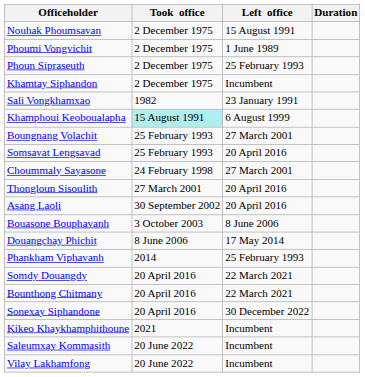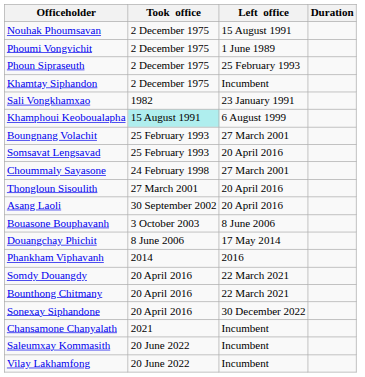 <table class="wikitable">
 <tr>
 <th>Officeholder</th>
 <th>Took office</th>
 <th>Left office</th>
 <th>Duration</th>
 </tr>
 <tr>
 <td><a href='#'>Nouhak Phoumsavan</a></td>
 <td>2 December 1975</td>
 <td>15 August 1991</td>
 <td></td>
 </tr>
 <tr>
 <td><a href='#'>Phoumi Vongvichit</a></td>
 <td>2 December 1975</td>
 <td>1 June 1989</td>
 <td></td>
 </tr>
 <tr>
 <td><a href='#'>Phoun Sipraseuth</a></td>
 <td>2 December 1975</td>
 <td>25 February 1993</td>
 <td></td>
 </tr>
 <tr>
 <td><a href='#'>Khamtay Siphandon</a></td>
 <td>2 December 1975</td>
 <td>Incumbent</td>
 <td></td>
 </tr>
 <tr>
 <td><a href='#'>Sali Vongkhamxao</a></td>
 <td>1982</td>
 <td>23 January 1991</td>
 <td></td>
 </tr>
 <tr>
 <td><a href='#'>Khamphoui Keoboualapha</a></td>
 <td style="background: paleturquoise;">15 August 1991</td>
 <td>6 August 1999</td>
 <td></td>
 </tr>
 <tr>
 <td><a href='#'>Boungnang Volachit</a></td>
 <td>25 February 1993</td>
 <td>27 March 2001</td>
 <td></td>
 </tr>
 <tr>
 <td><a href='#'>Somsavat Lengsavad</a></td>
 <td>25 February 1993</td>
 <td>20 April 2016</td>
 <td></td>
 </tr>
 <tr>
 <td><a href='#'>Choummaly Sayasone</a></td>
 <td>24 February 1998</td>
 <td>27 March 2001</td>
 <td></td>
 </tr>
 <tr>
 <td><a href='#'>Thongloun Sisoulith</a></td>
 <td>27 March 2001</td>
 <td>20 April 2016</td>
 <td></td>
 </tr>
 <tr>
 <td><a href='#'>Asang Laoli</a></td>
 <td>30 September 2002</td>
 <td>20 April 2016</td>
 <td></td>
 </tr>
 <tr>
 <td><a href='#'>Bouasone Bouphavanh</a></td>
 <td>3 October 2003</td>
 <td>8 June 2006</td>
 <td></td>
 </tr>
 <tr>
 <td><a href='#'>Douangchay Phichit</a></td>
 <td>8 June 2006</td>
 <td>17 May 2014</td>
 <td></td>
 </tr>
 <tr>
 <td><a href='#'>Phankham Viphavanh</a></td>
 <td>2014</td>
-<td>25 February 1993</td>
+<td>2016</td>
 <td></td>
 </tr>
 <tr>
 <td><a href='#'>Somdy Douangdy</a></td>
 <td>20 April 2016</td>
 <td>22 March 2021</td>
 <td></td>
 </tr>
 <tr>
 <td><a href='#'>Bounthong Chitmany</a></td>
 <td>20 April 2016</td>
 <td>22 March 2021</td>
 <td></td>
 </tr>
 <tr>
 <td><a href='#'>Sonexay Siphandone</a></td>
 <td>20 April 2016</td>
 <td>30 December 2022</td>
 <td></td>
 </tr>
 <tr>
-<td><a href='#'>Kikeo Khaykhamphithoune</a></td>
+<td><a href='#'>Chansamone Chanyalath</a></td>
 <td>2021</td>
 <td>Incumbent</td>
 <td></td>
 </tr>
 <tr>
 <td><a href='#'>Saleumxay Kommasith</a></td>
 <td>20 June 2022</td>
 <td>Incumbent</td>
 <td></td>
 </tr>
 <tr>
 <td><a href='#'>Vilay Lakhamfong</a></td>
 <td>20 June 2022</td>
 <td>Incumbent</td>
 <td></td>
 </tr>
 </table>
